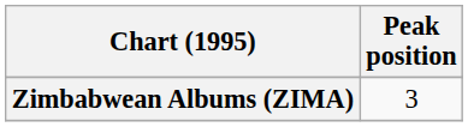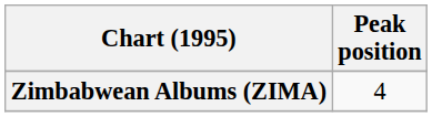 <table class="wikitable sortable plainrowheaders" style="text-align:center">
 <tr>
 <th scope="col">Chart (1995)</th>
 <th scope="col">Peak<br> position</th>
 </tr>
 <tr>
 </tr>
 <tr>
 </tr>
 <tr>
 </tr>
 <tr>
 </tr>
 <tr>
 <th scope="row">Zimbabwean Albums (ZIMA)</th>
-<td align="center">3</td>
+<td align="center">4</td>
 </tr>
 <tr>
 </tr>
 </table>
